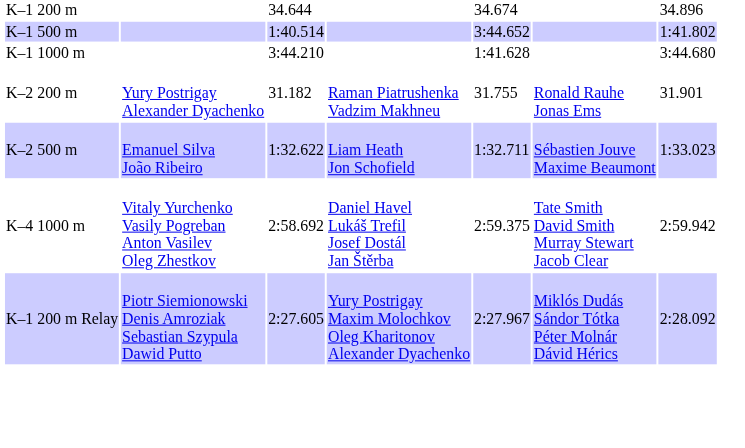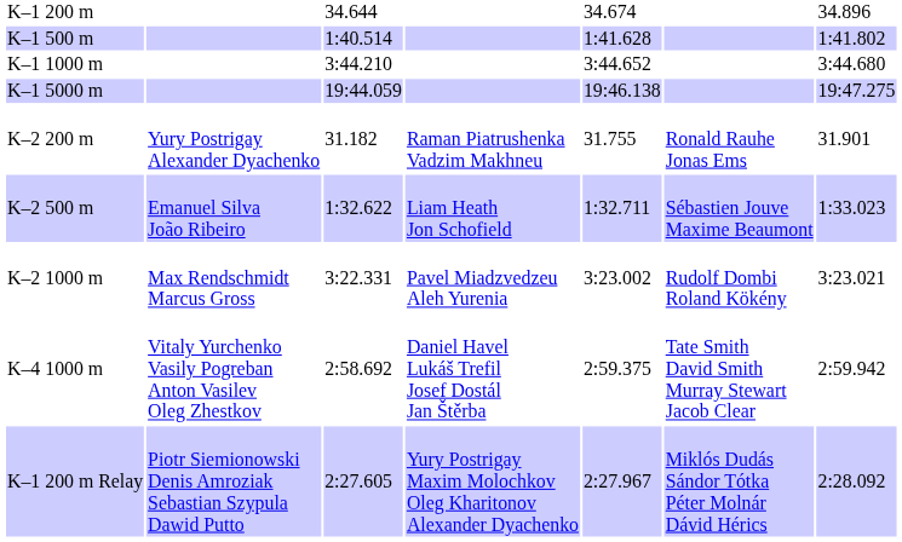 <table>
 <tr>
 <td>K–1 200 m</td>
 <td></td>
 <td>34.644</td>
 <td></td>
 <td>34.674</td>
 <td></td>
 <td>34.896</td>
 </tr>
 <tr bgcolor=ccccff>
 <td>K–1 500 m</td>
 <td></td>
 <td>1:40.514</td>
 <td></td>
-<td>3:44.652</td>
+<td>1:41.628</td>
 <td></td>
 <td>1:41.802</td>
 </tr>
 <tr>
 <td>K–1 1000 m</td>
 <td></td>
 <td>3:44.210</td>
 <td></td>
-<td>1:41.628</td>
+<td>3:44.652</td>
 <td></td>
 <td>3:44.680</td>
+</tr>
+<tr bgcolor=ccccff>
+<td>K–1 5000 m</td>
+<td></td>
+<td>19:44.059</td>
+<td></td>
+<td>19:46.138</td>
+<td></td>
+<td>19:47.275</td>
 </tr>
 <tr>
 <td>K–2 200 m</td>
 <td><br><a href='#'>Yury Postrigay</a><br><a href='#'>Alexander Dyachenko</a></td>
 <td>31.182</td>
 <td><br><a href='#'>Raman Piatrushenka</a><br><a href='#'>Vadzim Makhneu</a></td>
 <td>31.755</td>
 <td><br><a href='#'>Ronald Rauhe</a><br><a href='#'>Jonas Ems</a></td>
 <td>31.901</td>
 </tr>
 <tr bgcolor=ccccff>
 <td>K–2 500 m</td>
 <td><br><a href='#'>Emanuel Silva</a><br><a href='#'>João Ribeiro</a></td>
 <td>1:32.622</td>
 <td><br><a href='#'>Liam Heath</a><br><a href='#'>Jon Schofield</a></td>
 <td>1:32.711</td>
 <td><br><a href='#'>Sébastien Jouve</a><br><a href='#'>Maxime Beaumont</a></td>
 <td>1:33.023</td>
 </tr>
 <tr>
+<td>K–2 1000 m</td>
+<td><br><a href='#'>Max Rendschmidt</a><br><a href='#'>Marcus Gross</a></td>
+<td>3:22.331</td>
+<td><br><a href='#'>Pavel Miadzvedzeu</a><br><a href='#'>Aleh Yurenia</a></td>
+<td>3:23.002</td>
+<td><br><a href='#'>Rudolf Dombi</a><br><a href='#'>Roland Kökény</a></td>
+<td>3:23.021</td>
+</tr>
+<tr>
 <td>K–4 1000 m</td>
 <td><br><a href='#'>Vitaly Yurchenko</a><br><a href='#'>Vasily Pogreban</a><br><a href='#'>Anton Vasilev</a><br><a href='#'>Oleg Zhestkov</a></td>
 <td>2:58.692</td>
 <td><br><a href='#'>Daniel Havel</a><br><a href='#'>Lukáš Trefil</a><br><a href='#'>Josef Dostál</a><br><a href='#'>Jan Štěrba</a></td>
 <td>2:59.375</td>
 <td><br><a href='#'>Tate Smith</a><br><a href='#'>David Smith</a><br><a href='#'>Murray Stewart</a><br><a href='#'>Jacob Clear</a></td>
 <td>2:59.942</td>
 </tr>
 <tr bgcolor=ccccff>
 <td>K–1 200 m Relay</td>
 <td><br><a href='#'>Piotr Siemionowski</a><br><a href='#'>Denis Amroziak</a><br><a href='#'>Sebastian Szypula</a><br><a href='#'>Dawid Putto</a></td>
 <td>2:27.605</td>
 <td><br><a href='#'>Yury Postrigay</a><br><a href='#'>Maxim Molochkov</a><br><a href='#'>Oleg Kharitonov</a><br><a href='#'>Alexander Dyachenko</a></td>
 <td>2:27.967</td>
 <td><br><a href='#'>Miklós Dudás</a><br><a href='#'>Sándor Tótka</a><br><a href='#'>Péter Molnár</a><br><a href='#'>Dávid Hérics</a></td>
 <td>2:28.092</td>
 </tr>
 </table>
